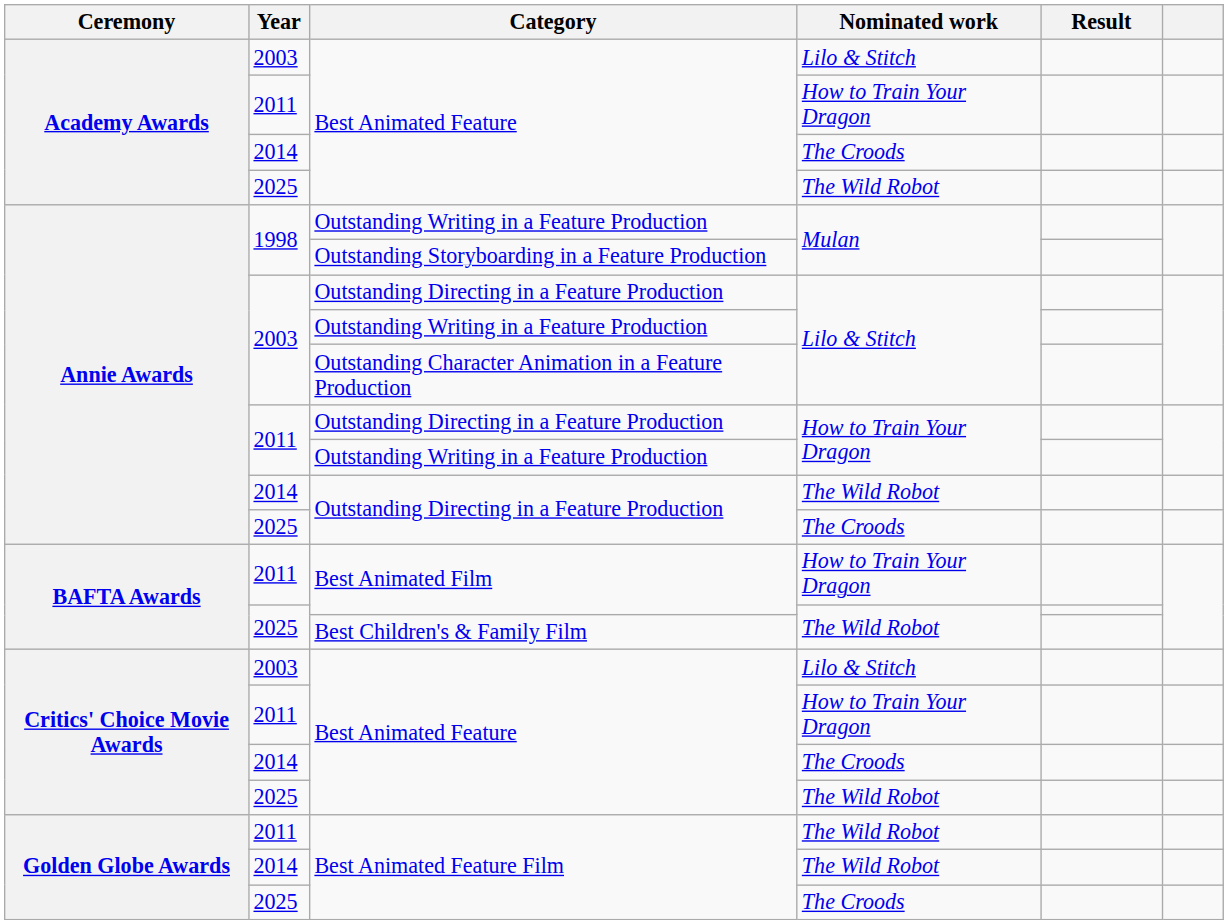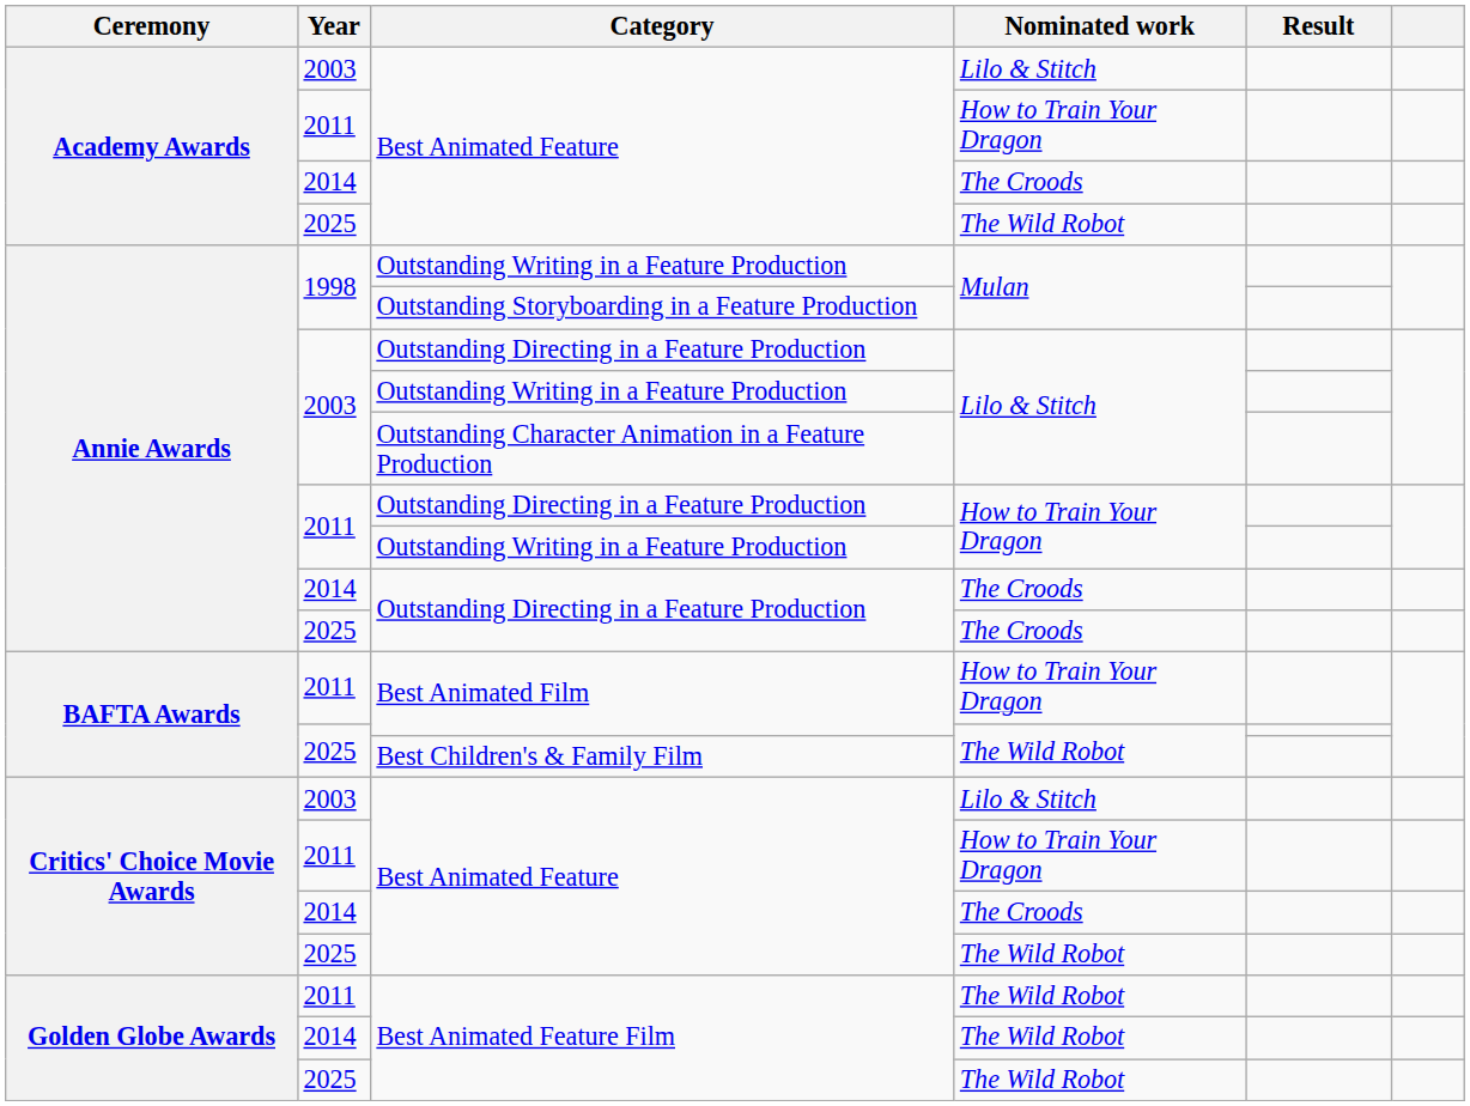 <table class="wikitable plainrowheaders" style="width:100%;">
 <tr>
 <th style="width:20%;" scope="col">Ceremony</th>
 <th style="width:5%;" scope="col">Year</th>
 <th style="width:40%;" scope="col">Category</th>
 <th style="width:20%;" scope="col">Nominated work</th>
 <th style="width:10%;" scope="col">Result</th>
 <th style="width:5%;" scope="col"></th>
 </tr>
 <tr>
 <th scope="row" rowspan="4"><a href='#'>Academy Awards</a></th>
 <td><a href='#'>2003</a></td>
 <td rowspan="4"><a href='#'>Best Animated Feature</a></td>
 <td><em><a href='#'>Lilo & Stitch</a></em></td>
 <td></td>
 <td align="center"></td>
 </tr>
 <tr>
 <td><a href='#'>2011</a></td>
 <td><em><a href='#'>How to Train Your Dragon</a></em></td>
 <td></td>
 <td align="center"></td>
 </tr>
 <tr>
 <td><a href='#'>2014</a></td>
 <td><em><a href='#'>The Croods</a></em></td>
 <td></td>
 <td align="center"></td>
 </tr>
 <tr>
 <td><a href='#'>2025</a></td>
 <td><em><a href='#'>The Wild Robot</a></em></td>
 <td></td>
 <td align="center"></td>
 </tr>
 <tr>
 <th scope="row" rowspan="9"><a href='#'>Annie Awards</a></th>
 <td rowspan="2"><a href='#'>1998</a></td>
 <td><a href='#'>Outstanding Writing in a Feature Production</a></td>
 <td rowspan="2"><em><a href='#'>Mulan</a></em></td>
 <td></td>
 <td align="center" rowspan="2"></td>
 </tr>
 <tr>
 <td><a href='#'>Outstanding Storyboarding in a Feature Production</a></td>
 <td></td>
 </tr>
 <tr>
 <td rowspan="3"><a href='#'>2003</a></td>
 <td><a href='#'>Outstanding Directing in a Feature Production</a></td>
 <td rowspan="3"><em><a href='#'>Lilo & Stitch</a></em></td>
 <td></td>
 <td align="center" rowspan="3"></td>
 </tr>
 <tr>
 <td><a href='#'>Outstanding Writing in a Feature Production</a></td>
 <td></td>
 </tr>
 <tr>
 <td><a href='#'>Outstanding Character Animation in a Feature Production</a></td>
 <td></td>
 </tr>
 <tr>
 <td rowspan="2"><a href='#'>2011</a></td>
 <td><a href='#'>Outstanding Directing in a Feature Production</a></td>
 <td rowspan="2"><em><a href='#'>How to Train Your Dragon</a></em></td>
 <td></td>
 <td align="center" rowspan="2"></td>
 </tr>
 <tr>
 <td><a href='#'>Outstanding Writing in a Feature Production</a></td>
 <td></td>
 </tr>
 <tr>
 <td><a href='#'>2014</a></td>
 <td rowspan="2"><a href='#'>Outstanding Directing in a Feature Production</a></td>
-<td><em><a href='#'>The Wild Robot</a></em></td>
+<td><em><a href='#'>The Croods</a></em></td>
 <td></td>
 <td align="center"></td>
 </tr>
 <tr>
 <td><a href='#'>2025</a></td>
 <td><em><a href='#'>The Croods</a></em></td>
 <td></td>
 <td align="center"></td>
 </tr>
 <tr>
 <th scope="row" rowspan="3"><a href='#'>BAFTA Awards</a></th>
 <td><a href='#'>2011</a></td>
 <td rowspan="2"><a href='#'>Best Animated Film</a></td>
 <td><em><a href='#'>How to Train Your Dragon</a></em></td>
 <td></td>
 <td align="center" rowspan="3"></td>
 </tr>
 <tr>
 <td rowspan="2"><a href='#'>2025</a></td>
 <td rowspan="2"><em><a href='#'>The Wild Robot</a></em></td>
 <td></td>
 </tr>
 <tr>
 <td><a href='#'>Best Children's & Family Film</a></td>
 <td></td>
 </tr>
 <tr>
 <th scope="row" rowspan="4"><a href='#'>Critics' Choice Movie Awards</a></th>
 <td><a href='#'>2003</a></td>
 <td rowspan="4"><a href='#'>Best Animated Feature</a></td>
 <td><em><a href='#'>Lilo & Stitch</a></em></td>
 <td></td>
 <td align="center"></td>
 </tr>
 <tr>
 <td><a href='#'>2011</a></td>
 <td><em><a href='#'>How to Train Your Dragon</a></em></td>
 <td></td>
 <td align="center"></td>
 </tr>
 <tr>
 <td><a href='#'>2014</a></td>
 <td><em><a href='#'>The Croods</a></em></td>
 <td></td>
 <td align="center"></td>
 </tr>
 <tr>
 <td><a href='#'>2025</a></td>
 <td><em><a href='#'>The Wild Robot</a></em></td>
 <td></td>
 <td align="center"></td>
 </tr>
 <tr>
 <th scope="row" rowspan="3"><a href='#'>Golden Globe Awards</a></th>
 <td><a href='#'>2011</a></td>
 <td rowspan="3"><a href='#'>Best Animated Feature Film</a></td>
 <td><em><a href='#'>The Wild Robot</a></em></td>
 <td></td>
 <td align="center"></td>
 </tr>
 <tr>
 <td><a href='#'>2014</a></td>
 <td><em><a href='#'>The Wild Robot</a></em></td>
 <td></td>
 <td align="center"></td>
 </tr>
 <tr>
 <td><a href='#'>2025</a></td>
-<td><em><a href='#'>The Croods</a></em></td>
+<td><em><a href='#'>The Wild Robot</a></em></td>
 <td></td>
 <td align="center"></td>
 </tr>
 </table>
